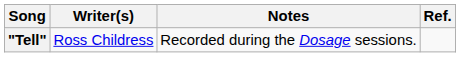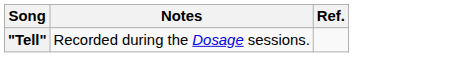 <table class="wikitable sortable plainrowheaders" style="text-align:center;">
 <tr>
 <th scope="col">Song</th>
-<th scope="col" class="unsortable">Writer(s)</th>
 <th scope="col">Notes</th>
 <th scope="col" class="unsortable">Ref.</th>
 </tr>
 <tr>
 <th scope="row">"Tell"</th>
-<td><a href='#'>Ross Childress</a></td>
 <td>Recorded during the <em><a href='#'>Dosage</a></em> sessions.</td>
 <td></td>
 </tr>
 </table>
